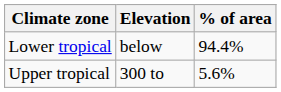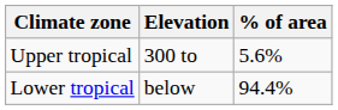 <table class="wikitable floatright">
 <tr>
 <th>Climate zone</th>
 <th>Elevation</th>
 <th>% of area</th>
 </tr>
 <tr>
+<td>Upper tropical</td>
+<td>300 to </td>
+<td>5.6%</td>
+</tr>
+<tr>
 <td>Lower <a href='#'>tropical</a></td>
 <td>below </td>
 <td>94.4%</td>
 </tr>
-<tr>
-<td>Upper tropical</td>
-<td>300 to </td>
-<td>5.6%</td>
-</tr>
 </table>
